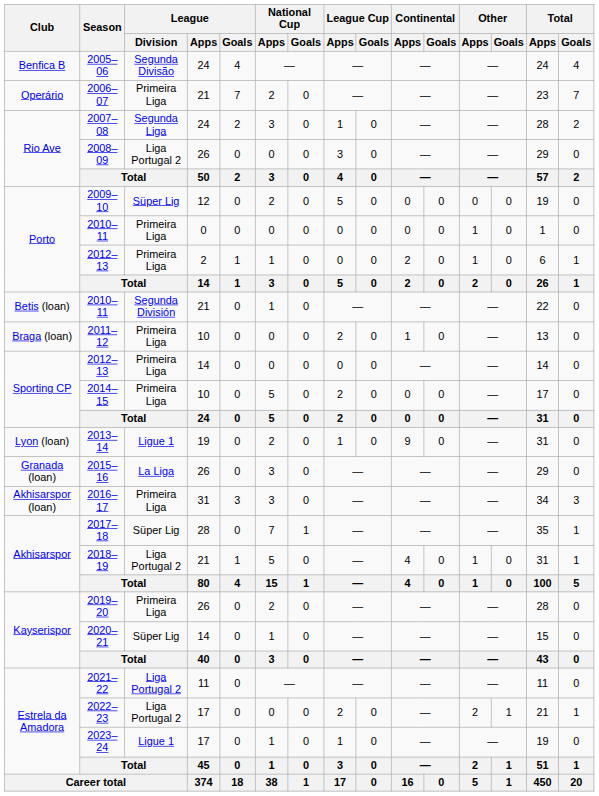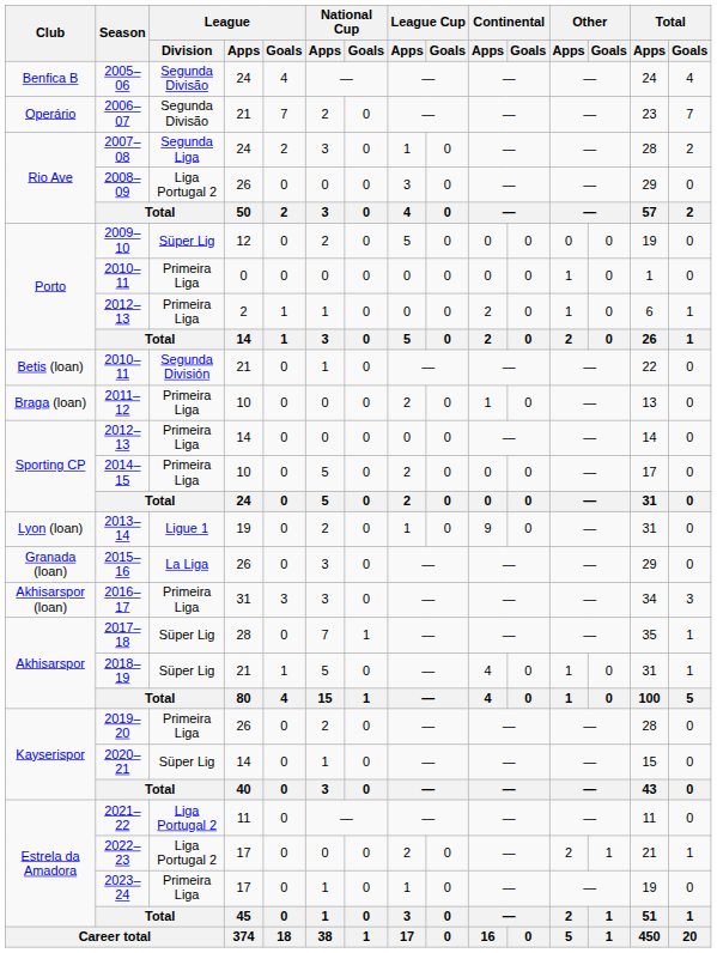 <table class="wikitable" style="text-align: center;">
 <tr>
 <th rowspan="2">Club</th>
 <th rowspan="2">Season</th>
 <th colspan="3">League</th>
 <th colspan="2">National Cup</th>
 <th colspan="2">League Cup</th>
 <th colspan="2">Continental</th>
 <th colspan="2">Other</th>
 <th colspan="2">Total</th>
 </tr>
 <tr>
 <th>Division</th>
 <th>Apps</th>
 <th>Goals</th>
 <th>Apps</th>
 <th>Goals</th>
 <th>Apps</th>
 <th>Goals</th>
 <th>Apps</th>
 <th>Goals</th>
 <th>Apps</th>
 <th>Goals</th>
 <th>Apps</th>
 <th>Goals</th>
 </tr>
 <tr>
 <td rowspan="1"><a href='#'>Benfica B</a></td>
 <td><a href='#'>2005–06</a></td>
 <td><a href='#'>Segunda Divisão</a></td>
 <td>24</td>
 <td>4</td>
 <td colspan="2">—</td>
 <td colspan="2">—</td>
 <td colspan="2">—</td>
 <td colspan="2">—</td>
 <td>24</td>
 <td>4</td>
 </tr>
 <tr>
 <td rowspan="1"><a href='#'>Operário</a></td>
 <td><a href='#'>2006–07</a></td>
-<td>Primeira Liga</td>
+<td>Segunda Divisão</td>
 <td>21</td>
 <td>7</td>
 <td>2</td>
 <td>0</td>
 <td colspan="2">—</td>
 <td colspan="2">—</td>
 <td colspan="2">—</td>
 <td>23</td>
 <td>7</td>
 </tr>
 <tr>
 <td rowspan="3"><a href='#'>Rio Ave</a></td>
 <td><a href='#'>2007–08</a></td>
 <td><a href='#'>Segunda Liga</a></td>
 <td>24</td>
 <td>2</td>
 <td>3</td>
 <td>0</td>
 <td>1</td>
 <td>0</td>
 <td colspan="2">—</td>
 <td colspan="2">—</td>
 <td>28</td>
 <td>2</td>
 </tr>
 <tr>
 <td><a href='#'>2008–09</a></td>
 <td>Liga Portugal 2</td>
 <td>26</td>
 <td>0</td>
 <td>0</td>
 <td>0</td>
 <td>3</td>
 <td>0</td>
 <td colspan="2">—</td>
 <td colspan="2">—</td>
 <td>29</td>
 <td>0</td>
 </tr>
 <tr>
 <th colspan="2">Total</th>
 <th>50</th>
 <th>2</th>
 <th>3</th>
 <th>0</th>
 <th>4</th>
 <th>0</th>
 <th colspan="2">—</th>
 <th colspan="2">—</th>
 <th>57</th>
 <th>2</th>
 </tr>
 <tr>
 <td rowspan="4"><a href='#'>Porto</a></td>
 <td><a href='#'>2009–10</a></td>
 <td><a href='#'>Süper Lig</a></td>
 <td>12</td>
 <td>0</td>
 <td>2</td>
 <td>0</td>
 <td>5</td>
 <td>0</td>
 <td>0</td>
 <td>0</td>
 <td>0</td>
 <td>0</td>
 <td>19</td>
 <td>0</td>
 </tr>
 <tr>
 <td><a href='#'>2010–11</a></td>
 <td>Primeira Liga</td>
 <td>0</td>
 <td>0</td>
 <td>0</td>
 <td>0</td>
 <td>0</td>
 <td>0</td>
 <td>0</td>
 <td>0</td>
 <td>1</td>
 <td>0</td>
 <td>1</td>
 <td>0</td>
 </tr>
 <tr>
 <td><a href='#'>2012–13</a></td>
 <td>Primeira Liga</td>
 <td>2</td>
 <td>1</td>
 <td>1</td>
 <td>0</td>
 <td>0</td>
 <td>0</td>
 <td>2</td>
 <td>0</td>
 <td>1</td>
 <td>0</td>
 <td>6</td>
 <td>1</td>
 </tr>
 <tr>
 <th colspan="2">Total</th>
 <th>14</th>
 <th>1</th>
 <th>3</th>
 <th>0</th>
 <th>5</th>
 <th>0</th>
 <th>2</th>
 <th>0</th>
 <th>2</th>
 <th>0</th>
 <th>26</th>
 <th>1</th>
 </tr>
 <tr>
 <td><a href='#'>Betis</a> (loan)</td>
 <td><a href='#'>2010–11</a></td>
 <td><a href='#'>Segunda División</a></td>
 <td>21</td>
 <td>0</td>
 <td>1</td>
 <td>0</td>
 <td colspan="2">—</td>
 <td colspan="2">—</td>
 <td colspan="2">—</td>
 <td>22</td>
 <td>0</td>
 </tr>
 <tr>
 <td><a href='#'>Braga</a> (loan)</td>
 <td><a href='#'>2011–12</a></td>
 <td>Primeira Liga</td>
 <td>10</td>
 <td>0</td>
 <td>0</td>
 <td>0</td>
 <td>2</td>
 <td>0</td>
 <td>1</td>
 <td>0</td>
 <td colspan="2">—</td>
 <td>13</td>
 <td>0</td>
 </tr>
 <tr>
 <td rowspan="3"><a href='#'>Sporting CP</a></td>
 <td><a href='#'>2012–13</a></td>
 <td>Primeira Liga</td>
 <td>14</td>
 <td>0</td>
 <td>0</td>
 <td>0</td>
 <td>0</td>
 <td>0</td>
 <td colspan="2">—</td>
 <td colspan="2">—</td>
 <td>14</td>
 <td>0</td>
 </tr>
 <tr>
 <td><a href='#'>2014–15</a></td>
 <td>Primeira Liga</td>
 <td>10</td>
 <td>0</td>
 <td>5</td>
 <td>0</td>
 <td>2</td>
 <td>0</td>
 <td>0</td>
 <td>0</td>
 <td colspan="2">—</td>
 <td>17</td>
 <td>0</td>
 </tr>
 <tr>
 <th colspan="2">Total</th>
 <th>24</th>
 <th>0</th>
 <th>5</th>
 <th>0</th>
 <th>2</th>
 <th>0</th>
 <th>0</th>
 <th>0</th>
 <th colspan="2">—</th>
 <th>31</th>
 <th>0</th>
 </tr>
 <tr>
 <td><a href='#'>Lyon</a> (loan)</td>
 <td><a href='#'>2013–14</a></td>
 <td><a href='#'>Ligue 1</a></td>
 <td>19</td>
 <td>0</td>
 <td>2</td>
 <td>0</td>
 <td>1</td>
 <td>0</td>
 <td>9</td>
 <td>0</td>
 <td colspan="2">—</td>
 <td>31</td>
 <td>0</td>
 </tr>
 <tr>
 <td><a href='#'>Granada</a> (loan)</td>
 <td><a href='#'>2015–16</a></td>
 <td><a href='#'>La Liga</a></td>
 <td>26</td>
 <td>0</td>
 <td>3</td>
 <td>0</td>
 <td colspan="2">—</td>
 <td colspan="2">—</td>
 <td colspan="2">—</td>
 <td>29</td>
 <td>0</td>
 </tr>
 <tr>
 <td><a href='#'>Akhisarspor</a> (loan)</td>
 <td><a href='#'>2016–17</a></td>
 <td>Primeira Liga</td>
 <td>31</td>
 <td>3</td>
 <td>3</td>
 <td>0</td>
 <td colspan="2">—</td>
 <td colspan="2">—</td>
 <td colspan="2">—</td>
 <td>34</td>
 <td>3</td>
 </tr>
 <tr>
 <td rowspan="3"><a href='#'>Akhisarspor</a></td>
 <td><a href='#'>2017–18</a></td>
 <td>Süper Lig</td>
 <td>28</td>
 <td>0</td>
 <td>7</td>
 <td>1</td>
 <td colspan="2">—</td>
 <td colspan="2">—</td>
 <td colspan="2">—</td>
 <td>35</td>
 <td>1</td>
 </tr>
 <tr>
 <td><a href='#'>2018–19</a></td>
-<td>Liga Portugal 2</td>
+<td>Süper Lig</td>
 <td>21</td>
 <td>1</td>
 <td>5</td>
 <td>0</td>
 <td colspan="2">—</td>
 <td>4</td>
 <td>0</td>
 <td>1</td>
 <td>0</td>
 <td>31</td>
 <td>1</td>
 </tr>
 <tr>
 <th colspan="2">Total</th>
 <th>80</th>
 <th>4</th>
 <th>15</th>
 <th>1</th>
 <th colspan="2">—</th>
 <th>4</th>
 <th>0</th>
 <th>1</th>
 <th>0</th>
 <th>100</th>
 <th>5</th>
 </tr>
 <tr>
 <td rowspan="3"><a href='#'>Kayserispor</a></td>
 <td><a href='#'>2019–20</a></td>
 <td>Primeira Liga</td>
 <td>26</td>
 <td>0</td>
 <td>2</td>
 <td>0</td>
 <td colspan="2">—</td>
 <td colspan="2">—</td>
 <td colspan="2">—</td>
 <td>28</td>
 <td>0</td>
 </tr>
 <tr>
 <td><a href='#'>2020–21</a></td>
 <td>Süper Lig</td>
 <td>14</td>
 <td>0</td>
 <td>1</td>
 <td>0</td>
 <td colspan="2">—</td>
 <td colspan="2">—</td>
 <td colspan="2">—</td>
 <td>15</td>
 <td>0</td>
 </tr>
 <tr>
 <th colspan="2">Total</th>
 <th>40</th>
 <th>0</th>
 <th>3</th>
 <th>0</th>
 <th colspan="2">—</th>
 <th colspan="2">—</th>
 <th colspan="2">—</th>
 <th>43</th>
 <th>0</th>
 </tr>
 <tr>
 <td rowspan="4"><a href='#'>Estrela da Amadora</a></td>
 <td><a href='#'>2021–22</a></td>
 <td><a href='#'>Liga Portugal 2</a></td>
 <td>11</td>
 <td>0</td>
 <td colspan="2">—</td>
 <td colspan="2">—</td>
 <td colspan="2">—</td>
 <td colspan="2">—</td>
 <td>11</td>
 <td>0</td>
 </tr>
 <tr>
 <td><a href='#'>2022–23</a></td>
 <td>Liga Portugal 2</td>
 <td>17</td>
 <td>0</td>
 <td>0</td>
 <td>0</td>
 <td>2</td>
 <td>0</td>
 <td colspan="2">—</td>
 <td>2</td>
 <td>1</td>
 <td>21</td>
 <td>1</td>
 </tr>
 <tr>
 <td><a href='#'>2023–24</a></td>
-<td><a href='#'>Ligue 1</a></td>
+<td>Primeira Liga</td>
 <td>17</td>
 <td>0</td>
 <td>1</td>
 <td>0</td>
 <td>1</td>
 <td>0</td>
 <td colspan="2">—</td>
 <td colspan="2">—</td>
 <td>19</td>
 <td>0</td>
 </tr>
 <tr>
 <th colspan="2">Total</th>
 <th>45</th>
 <th>0</th>
 <th>1</th>
 <th>0</th>
 <th>3</th>
 <th>0</th>
 <th colspan="2">—</th>
 <th>2</th>
 <th>1</th>
 <th>51</th>
 <th>1</th>
 </tr>
 <tr>
 <th colspan="3">Career total</th>
 <th>374</th>
 <th>18</th>
 <th>38</th>
 <th>1</th>
 <th>17</th>
 <th>0</th>
 <th>16</th>
 <th>0</th>
 <th>5</th>
 <th>1</th>
 <th>450</th>
 <th>20</th>
 </tr>
 </table>
